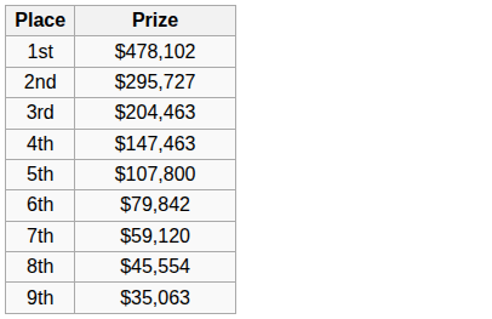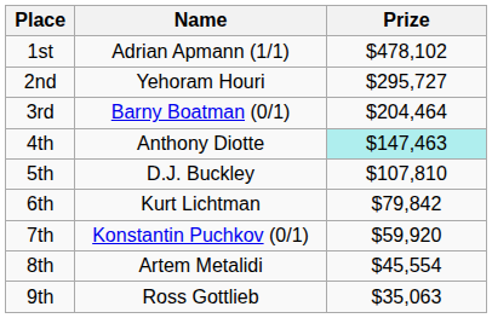 <table class="wikitable">
 <tr>
 <th width="50">Place</th>
+<th width="200">Name</th>
 <th width="125">Prize</th>
 </tr>
 <tr>
 <td align = "center">1st</td>
+<td align = "center">Adrian Apmann (1/1)</td>
 <td align = "center">$478,102</td>
 </tr>
 <tr>
 <td align = "center">2nd</td>
+<td align = "center">Yehoram Houri</td>
 <td align = "center">$295,727</td>
 </tr>
 <tr>
 <td align = "center">3rd</td>
-<td align = "center">$204,463</td>
+<td align = "center"><a href='#'>Barny Boatman</a> (0/1)</td>
+<td align = "center">$204,464</td>
 </tr>
 <tr>
 <td align = "center">4th</td>
-<td align = "center">$147,463</td>
+<td align = "center">Anthony Diotte</td>
+<td align = "center" style="background: paleturquoise;">$147,463</td>
 </tr>
 <tr>
 <td align = "center">5th</td>
-<td align = "center">$107,800</td>
+<td align = "center">D.J. Buckley</td>
+<td align = "center">$107,810</td>
 </tr>
 <tr>
 <td align = "center">6th</td>
+<td align = "center">Kurt Lichtman</td>
 <td align = "center">$79,842</td>
 </tr>
 <tr>
 <td align = "center">7th</td>
-<td align = "center">$59,120</td>
+<td align = "center"><a href='#'>Konstantin Puchkov</a> (0/1)</td>
+<td align = "center">$59,920</td>
 </tr>
 <tr>
 <td align = "center">8th</td>
+<td align = "center">Artem Metalidi</td>
 <td align = "center">$45,554</td>
 </tr>
 <tr>
 <td align = "center">9th</td>
+<td align = "center">Ross Gottlieb</td>
 <td align = "center">$35,063</td>
 </tr>
 </table>
